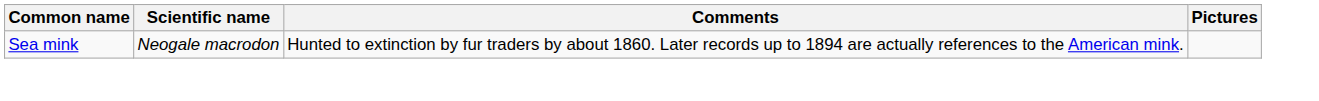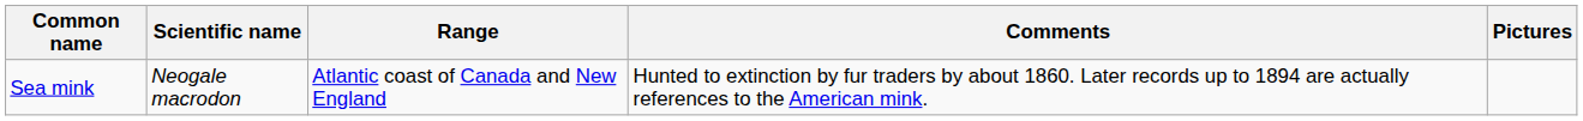 <table class="wikitable">
 <tr>
 <th>Common name</th>
 <th>Scientific name</th>
+<th>Range</th>
 <th class="unsortable">Comments</th>
 <th class="unsortable">Pictures</th>
 </tr>
 <tr>
 <td><a href='#'>Sea mink</a></td>
 <td><em>Neogale macrodon</em></td>
+<td><a href='#'>Atlantic</a> coast of <a href='#'>Canada</a> and <a href='#'>New England</a></td>
 <td>Hunted to extinction by fur traders by about 1860. Later records up to 1894 are actually references to the <a href='#'>American mink</a>.</td>
 <td></td>
 </tr>
 </table>
